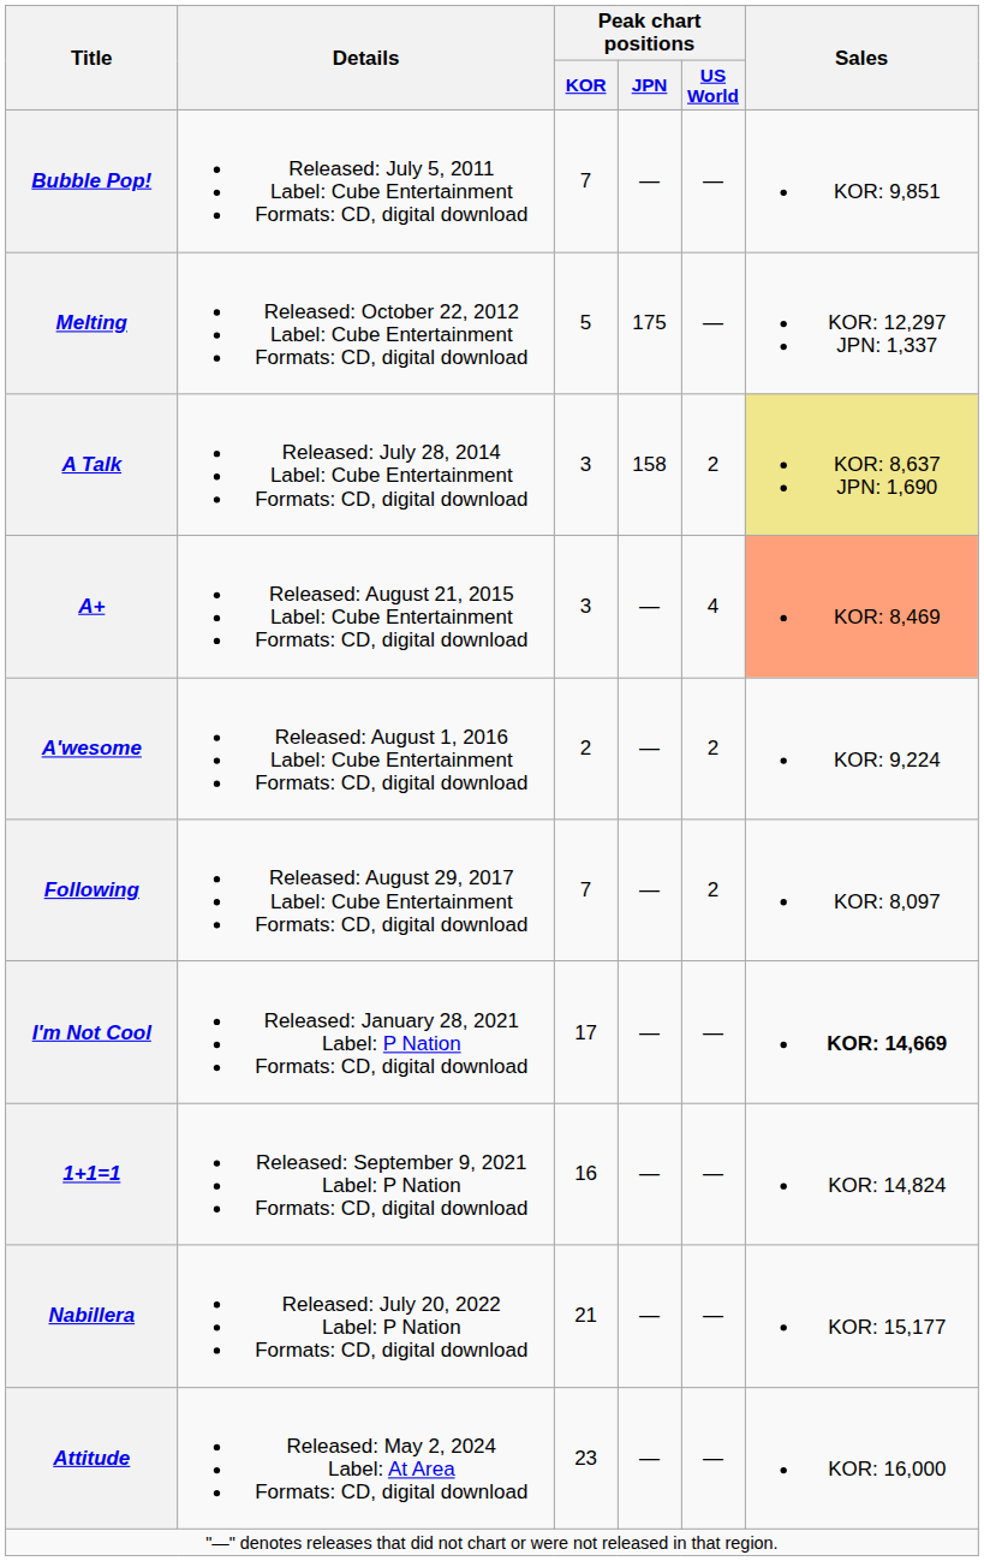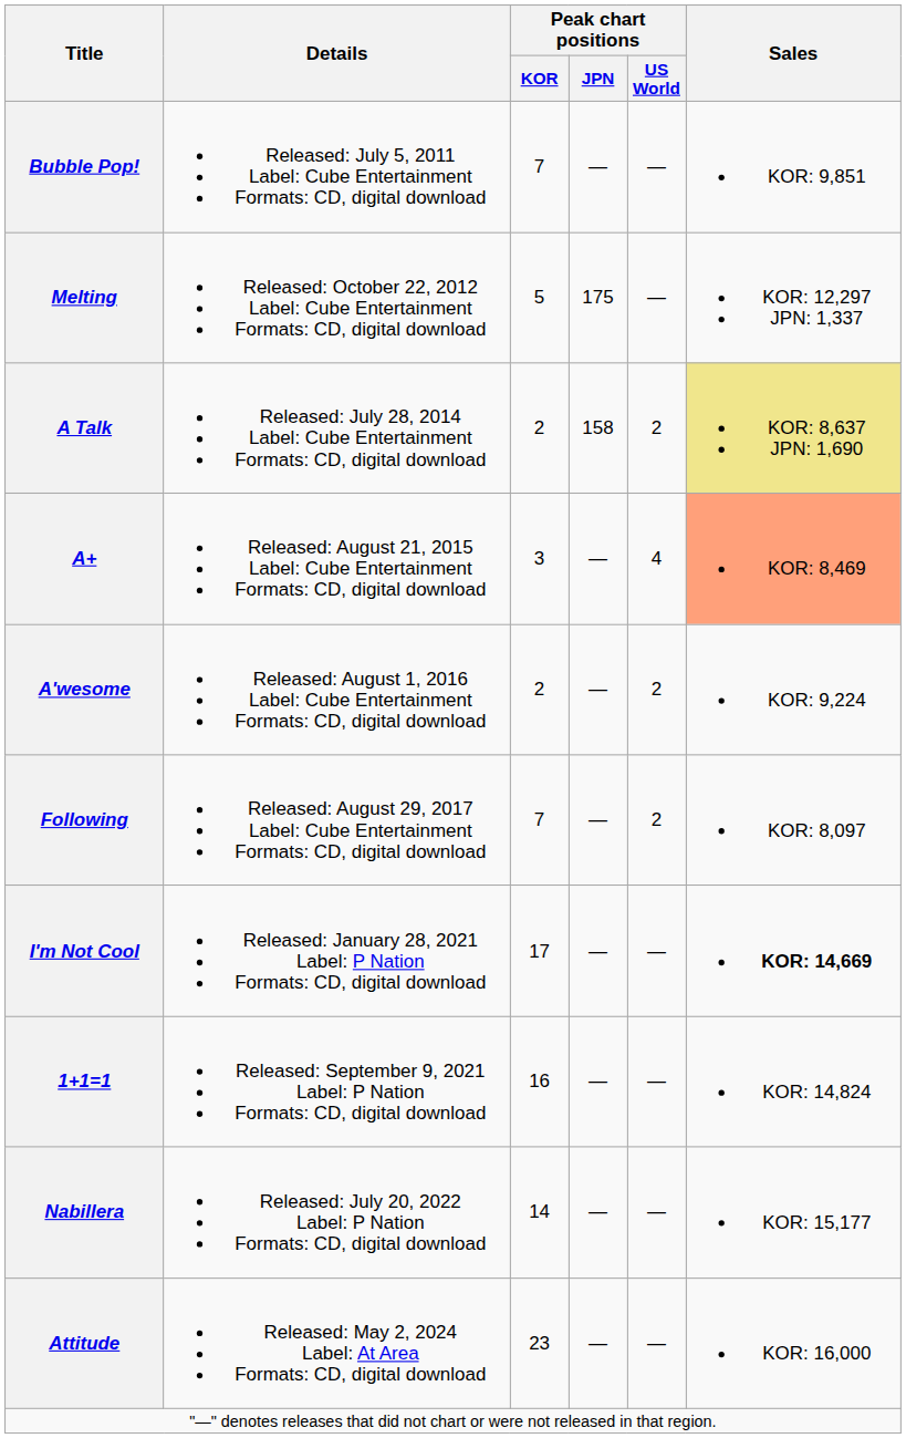 <table class="wikitable plainrowheaders" style="text-align:center;">
 <tr>
 <th rowspan="2" style="width:8em;">Title</th>
 <th rowspan="2" style="width:18em;">Details</th>
 <th colspan="3">Peak chart positions</th>
 <th rowspan="2" style="width:11em;">Sales</th>
 </tr>
 <tr>
 <th scope="col" style="width:3em;font-size:90%;"><a href='#'>KOR</a><br></th>
 <th scope="col" style="width:3em;font-size:90%;"><a href='#'>JPN</a><br></th>
 <th scope="col" style="width:3em;font-size:90%;"><a href='#'>US World</a><br></th>
 </tr>
 <tr>
 <th scope="row"><em><a href='#'>Bubble Pop!</a></em></th>
 <td><br><ul><li>Released: July 5, 2011</li><li>Label: Cube Entertainment</li><li>Formats: CD, digital download</li></ul></td>
 <td>7</td>
 <td>—</td>
 <td>—</td>
 <td><br><ul><li>KOR: 9,851</li></ul></td>
 </tr>
 <tr>
 <th scope="row"><em><a href='#'>Melting</a></em></th>
 <td><br><ul><li>Released: October 22, 2012</li><li>Label: Cube Entertainment</li><li>Formats: CD, digital download</li></ul></td>
 <td>5</td>
 <td>175</td>
 <td>—</td>
 <td><br><ul><li>KOR: 12,297</li><li>JPN: 1,337</li></ul></td>
 </tr>
 <tr>
 <th scope="row"><em><a href='#'>A Talk</a></em></th>
 <td><br><ul><li>Released: July 28, 2014</li><li>Label: Cube Entertainment</li><li>Formats: CD, digital download</li></ul></td>
-<td>3</td>
+<td>2</td>
 <td>158</td>
 <td>2</td>
 <td style="background: khaki;"><br><ul><li>KOR: 8,637</li><li>JPN: 1,690</li></ul></td>
 </tr>
 <tr>
 <th scope="row"><em><a href='#'>A+</a></em></th>
 <td><br><ul><li>Released: August 21, 2015</li><li>Label: Cube Entertainment</li><li>Formats: CD, digital download</li></ul></td>
 <td>3</td>
 <td>—</td>
 <td>4</td>
 <td style="background: lightsalmon;"><br><ul><li>KOR: 8,469</li></ul></td>
 </tr>
 <tr>
 <th scope="row"><em><a href='#'>A'wesome</a></em></th>
 <td><br><ul><li>Released: August 1, 2016</li><li>Label: Cube Entertainment</li><li>Formats: CD, digital download</li></ul></td>
 <td>2</td>
 <td>—</td>
 <td>2</td>
 <td><br><ul><li>KOR: 9,224</li></ul></td>
 </tr>
 <tr>
 <th scope="row"><em><a href='#'>Following</a></em></th>
 <td><br><ul><li>Released: August 29, 2017</li><li>Label: Cube Entertainment</li><li>Formats: CD, digital download</li></ul></td>
 <td>7</td>
 <td>—</td>
 <td>2</td>
 <td><br><ul><li>KOR: 8,097</li></ul></td>
 </tr>
 <tr>
 <th scope="row"><em><a href='#'>I'm Not Cool</a></em></th>
 <td><br><ul><li>Released: January 28, 2021</li><li>Label: <a href='#'>P Nation</a></li><li>Formats: CD, digital download</li></ul></td>
 <td>17</td>
 <td>—</td>
 <td>—</td>
 <td><strong><br><ul><li>KOR: 14,669</li></ul></strong></td>
 </tr>
 <tr>
 <th scope="row"><em><a href='#'>1+1=1</a></em><br></th>
 <td><br><ul><li>Released: September 9, 2021</li><li>Label: P Nation</li><li>Formats: CD, digital download</li></ul></td>
 <td>16</td>
 <td>—</td>
 <td>—</td>
 <td><br><ul><li>KOR: 14,824</li></ul></td>
 </tr>
 <tr>
 <th scope="row"><em><a href='#'>Nabillera</a></em></th>
 <td><br><ul><li>Released: July 20, 2022</li><li>Label: P Nation</li><li>Formats: CD, digital download</li></ul></td>
-<td>21</td>
+<td>14</td>
 <td>—</td>
 <td>—</td>
 <td><br><ul><li>KOR: 15,177</li></ul></td>
 </tr>
 <tr>
 <th scope="row"><em><a href='#'>Attitude</a></em></th>
 <td><br><ul><li>Released: May 2, 2024</li><li>Label: <a href='#'>At Area</a></li><li>Formats: CD, digital download</li></ul></td>
 <td>23</td>
 <td>—</td>
 <td>—</td>
 <td><br><ul><li>KOR: 16,000</li></ul></td>
 </tr>
 <tr>
 <td colspan="6" style="text-align:center; font-size:85%;">"—" denotes releases that did not chart or were not released in that region.</td>
 </tr>
 </table>
